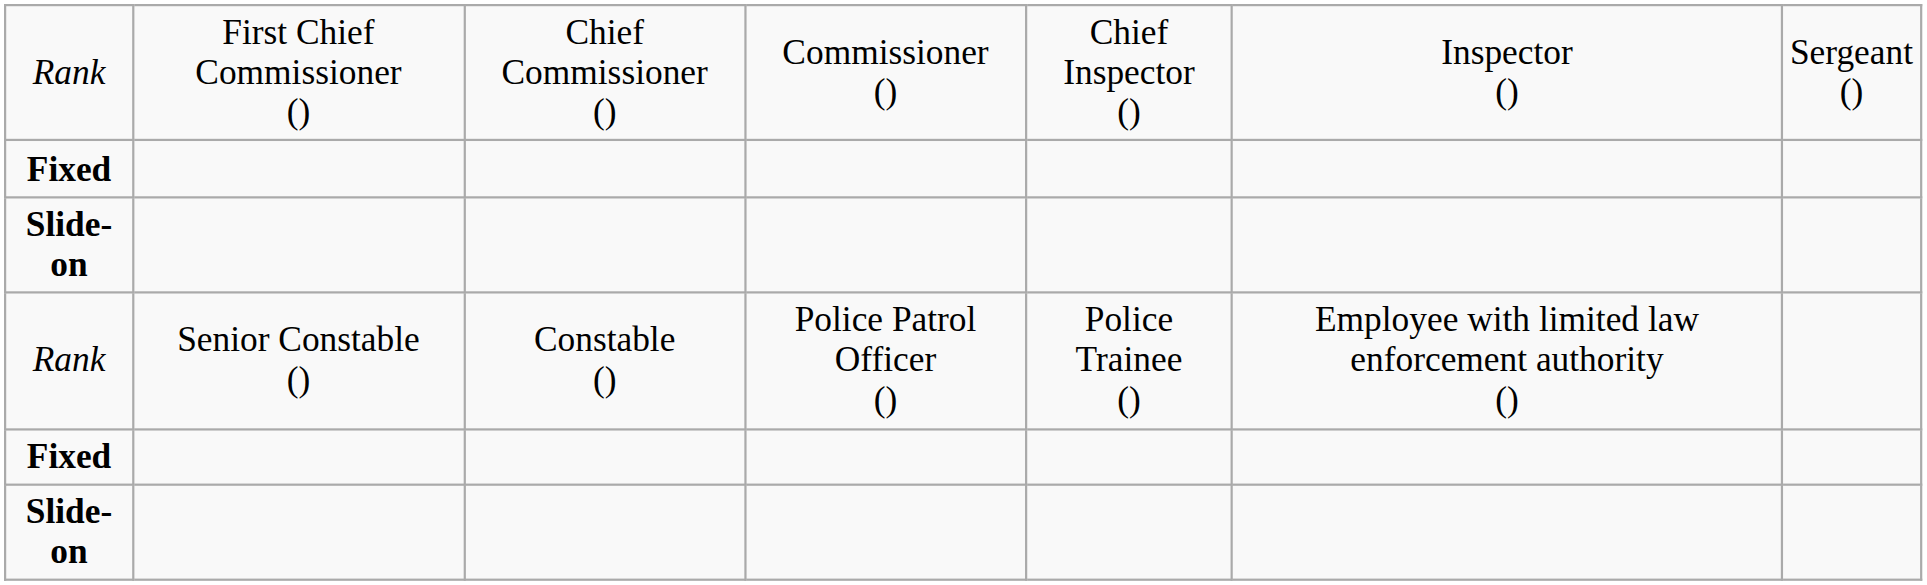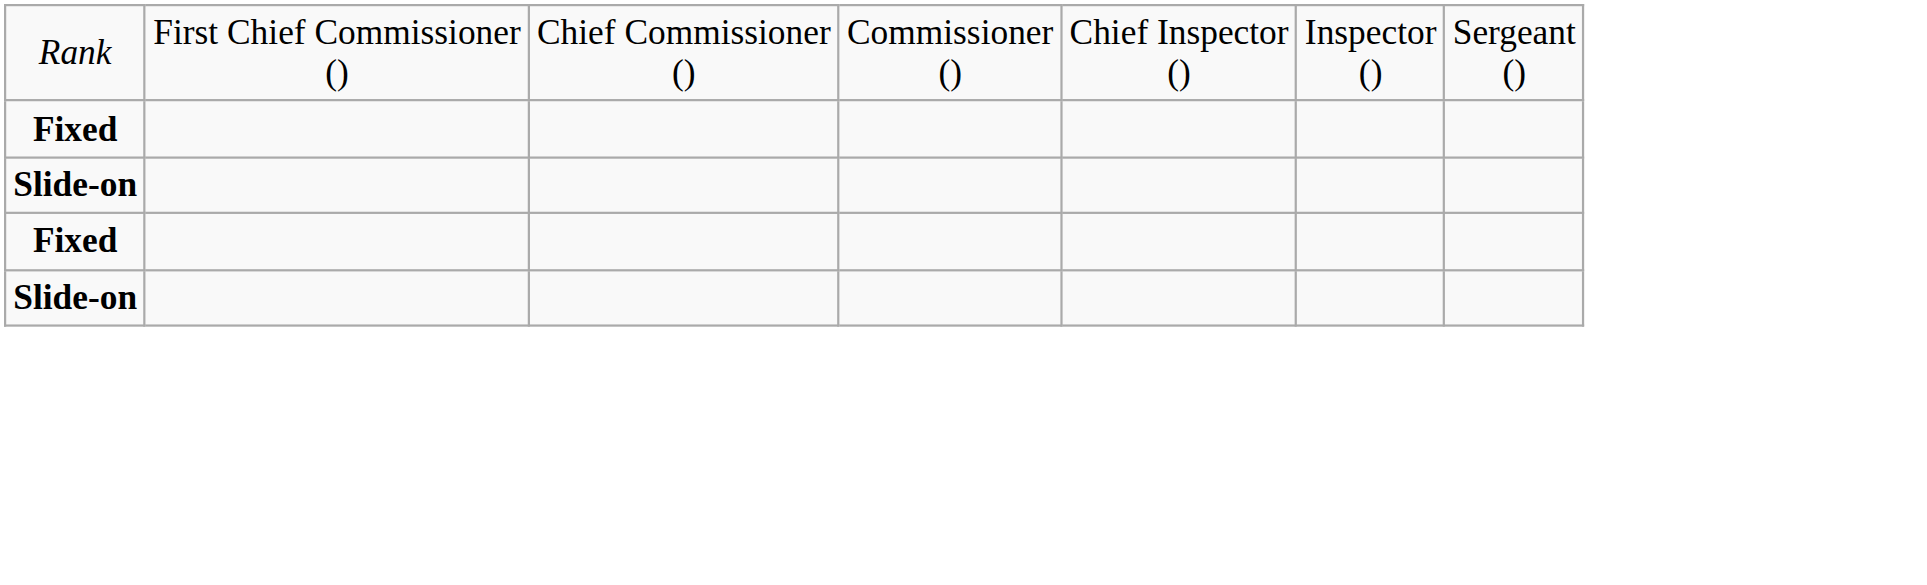 <table class="wikitable" style="text-align:center">
 <tr>
 <td><em>Rank</em></td>
 <td>First Chief Commissioner<br>()</td>
 <td>Chief Commissioner<br>()</td>
 <td>Commissioner<br>()</td>
 <td>Chief Inspector<br>()</td>
 <td>Inspector<br>()</td>
 <td>Sergeant<br>()</td>
 </tr>
 <tr>
 <td><strong>Fixed</strong></td>
 <td></td>
 <td></td>
 <td></td>
 <td></td>
 <td></td>
 <td></td>
 </tr>
 <tr>
 <td><strong>Slide-on</strong></td>
 <td></td>
 <td></td>
 <td></td>
 <td></td>
 <td></td>
 <td></td>
 </tr>
 <tr>
-<td><em>Rank</em></td>
-<td>Senior Constable<br>()</td>
-<td>Constable<br>()</td>
-<td>Police Patrol Officer<br>()</td>
-<td>Police Trainee<br>()</td>
-<td>Employee with limited law enforcement authority<br>()</td>
-<td></td>
-</tr>
-<tr>
 <td><strong>Fixed</strong></td>
 <td></td>
 <td></td>
 <td></td>
 <td></td>
 <td></td>
 <td></td>
 </tr>
 <tr>
 <td><strong>Slide-on</strong></td>
 <td></td>
 <td></td>
 <td></td>
 <td></td>
 <td></td>
 <td></td>
 </tr>
 </table>
